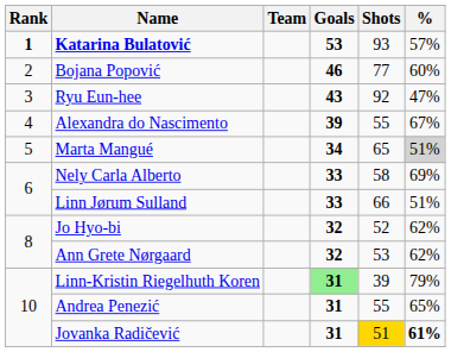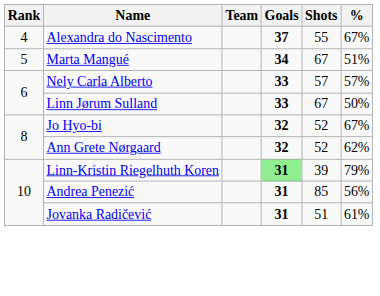 <table class="wikitable" style="text-align: center;">
 <tr>
 <th>Rank</th>
 <th>Name</th>
 <th>Team</th>
 <th>Goals</th>
 <th>Shots</th>
 <th>%</th>
 </tr>
 <tr>
-<td><strong>1</strong></td>
-<td align="left"><strong><a href='#'>Katarina Bulatović</a></strong></td>
-<td align="left"><strong></strong></td>
-<td><strong>53</strong></td>
-<td>93</td>
-<td>57%</td>
-</tr>
-<tr>
-<td>2</td>
-<td align="left"><a href='#'>Bojana Popović</a></td>
-<td align="left"></td>
-<td><strong>46</strong></td>
-<td>77</td>
-<td>60%</td>
-</tr>
-<tr>
-<td>3</td>
-<td align="left"><a href='#'>Ryu Eun-hee</a></td>
-<td align="left"></td>
-<td><strong>43</strong></td>
-<td>92</td>
-<td>47%</td>
-</tr>
-<tr>
 <td>4</td>
 <td align="left"><a href='#'>Alexandra do Nascimento</a></td>
 <td align="left"></td>
-<td><strong>39</strong></td>
+<td><strong>37</strong></td>
 <td>55</td>
 <td>67%</td>
 </tr>
 <tr>
 <td>5</td>
 <td align="left"><a href='#'>Marta Mangué</a></td>
 <td align="left"></td>
 <td><strong>34</strong></td>
-<td>65</td>
-<td style="background: lightgrey;">51%</td>
+<td>67</td>
+<td>51%</td>
 </tr>
 <tr>
 <td rowspan="2">6</td>
 <td align="left"><a href='#'>Nely Carla Alberto</a></td>
 <td align="left"></td>
 <td><strong>33</strong></td>
-<td>58</td>
-<td>69%</td>
+<td>57</td>
+<td>57%</td>
 </tr>
 <tr>
 <td align="left"><a href='#'>Linn Jørum Sulland</a></td>
 <td align="left"></td>
 <td><strong>33</strong></td>
-<td>66</td>
-<td>51%</td>
+<td>67</td>
+<td>50%</td>
 </tr>
 <tr>
 <td rowspan="2">8</td>
 <td align="left"><a href='#'>Jo Hyo-bi</a></td>
 <td align="left"></td>
 <td><strong>32</strong></td>
 <td>52</td>
-<td>62%</td>
+<td>67%</td>
 </tr>
 <tr>
 <td align="left"><a href='#'>Ann Grete Nørgaard</a></td>
 <td align="left"></td>
 <td><strong>32</strong></td>
-<td>53</td>
+<td>52</td>
 <td>62%</td>
 </tr>
 <tr>
 <td rowspan="3">10</td>
 <td align="left"><a href='#'>Linn-Kristin Riegelhuth Koren</a></td>
 <td align="left"></td>
 <td style="background: lightgreen;"><strong>31</strong></td>
 <td>39</td>
 <td>79%</td>
 </tr>
 <tr>
 <td align="left"><a href='#'>Andrea Penezić</a></td>
 <td align="left"></td>
 <td><strong>31</strong></td>
-<td>55</td>
-<td>65%</td>
+<td>85</td>
+<td>56%</td>
 </tr>
 <tr>
 <td align="left"><a href='#'>Jovanka Radičević</a></td>
 <td align="left"></td>
 <td><strong>31</strong></td>
-<td style="background: gold;">51</td>
-<td><strong>61%</strong></td>
+<td>51</td>
+<td>61%</td>
 </tr>
 </table>
